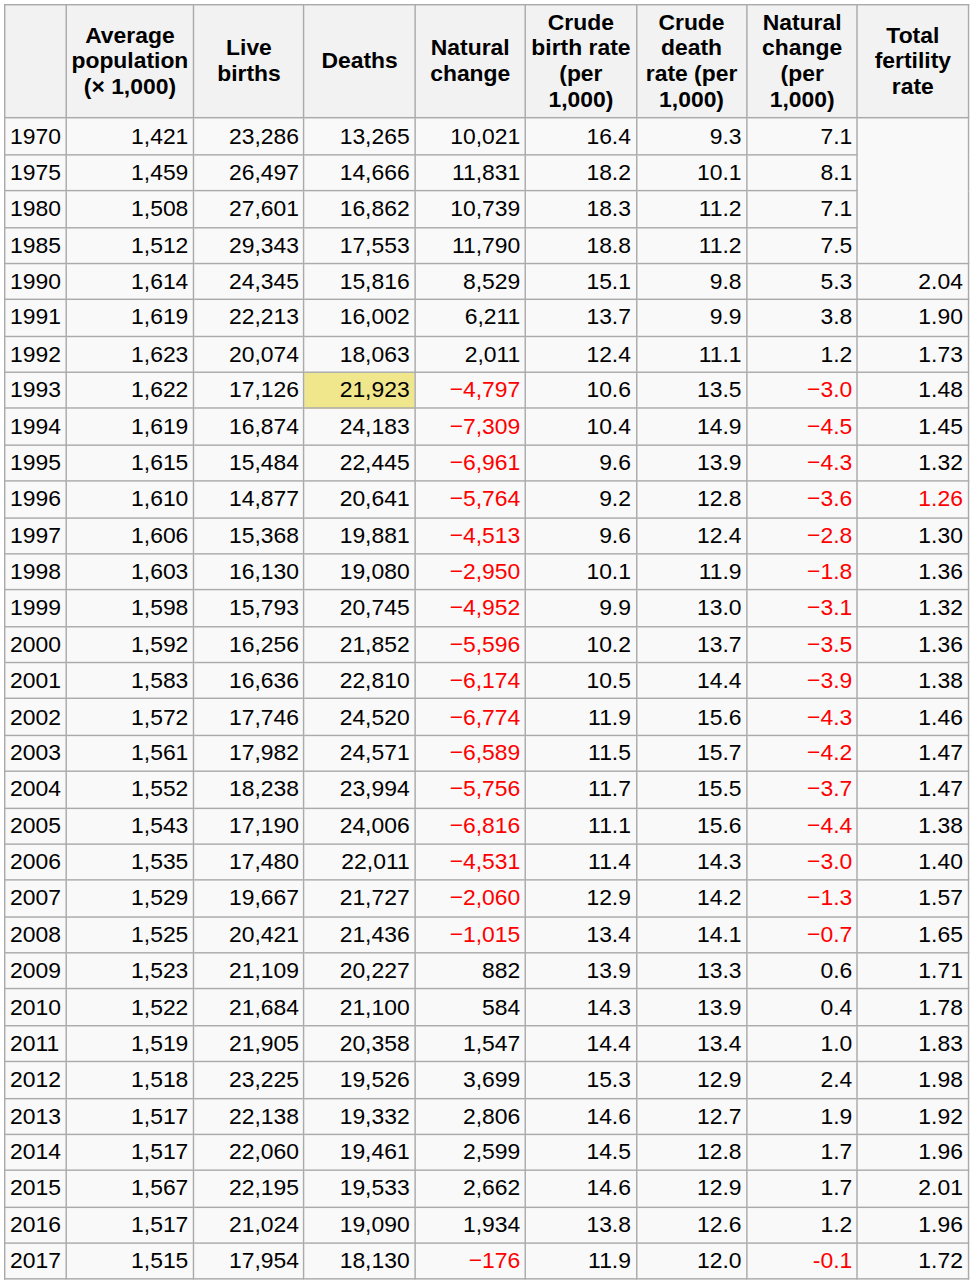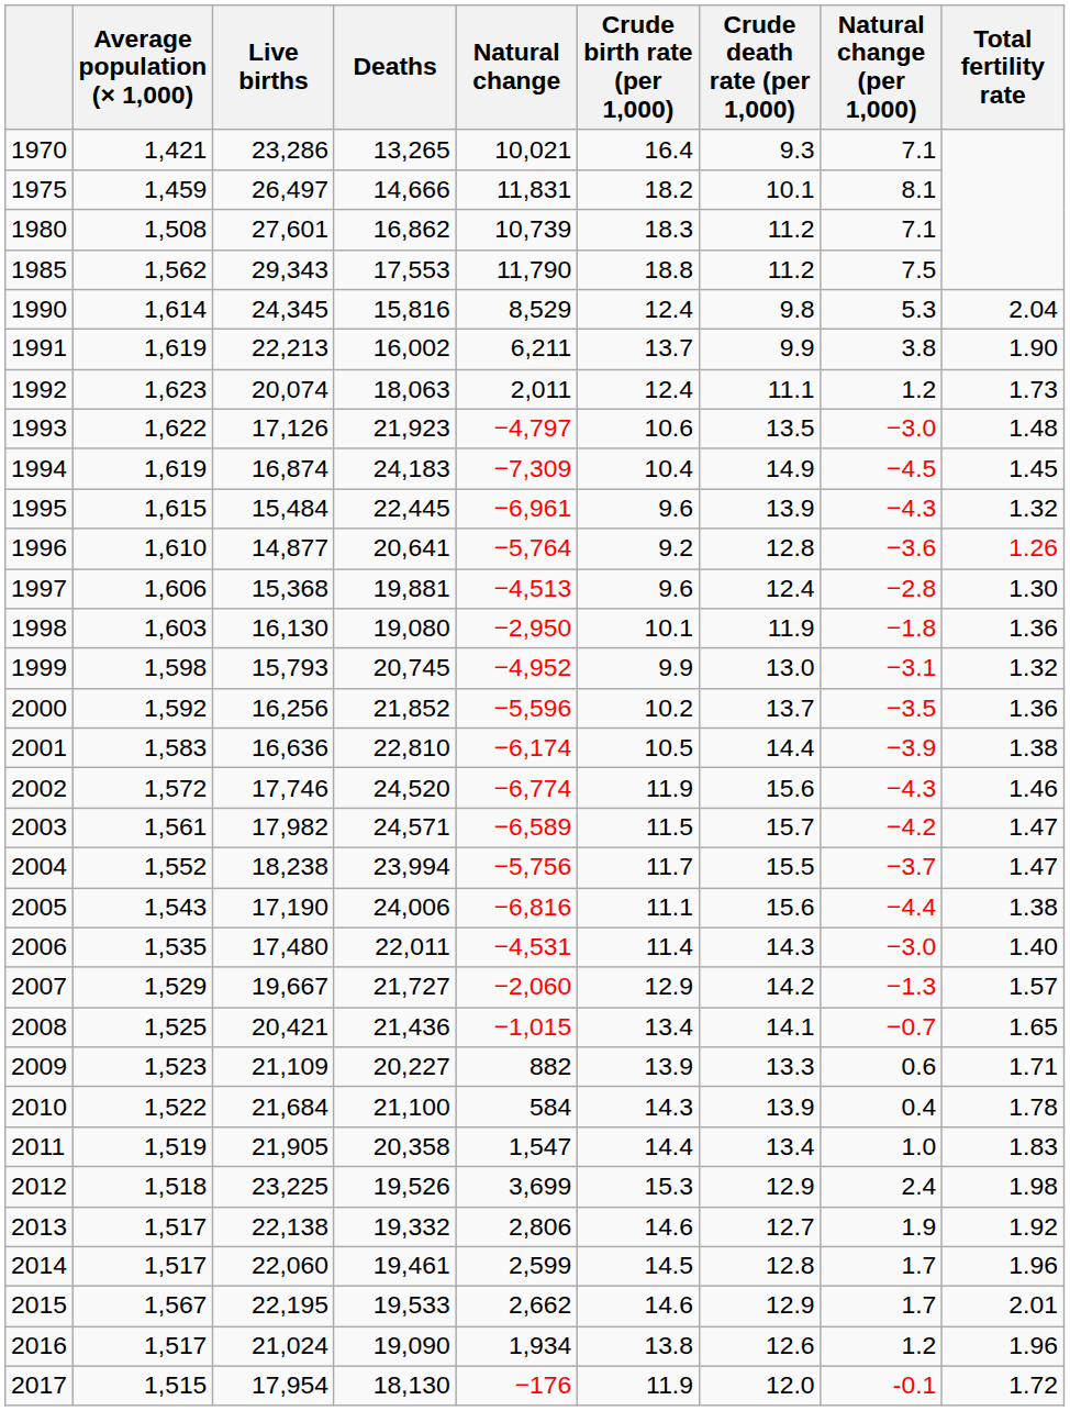 <table class="wikitable">
 <tr>
 <th></th>
 <th width="70pt">Average population (× 1,000)</th>
 <th width="70pt">Live births</th>
 <th width="70pt">Deaths</th>
 <th width="70pt">Natural change</th>
 <th width="70pt">Crude birth rate (per 1,000)</th>
 <th width="70pt">Crude death rate (per 1,000)</th>
 <th width="70pt">Natural change (per 1,000)</th>
 <th width="70pt">Total fertility rate</th>
 </tr>
 <tr>
 <td>1970</td>
 <td align="right">1,421</td>
 <td align="right">23,286</td>
 <td align="right">13,265</td>
 <td align="right">10,021</td>
 <td align="right">16.4</td>
 <td align="right">9.3</td>
 <td align="right">7.1</td>
 </tr>
 <tr>
 <td>1975</td>
 <td align="right">1,459</td>
 <td align="right">26,497</td>
 <td align="right">14,666</td>
 <td align="right">11,831</td>
 <td align="right">18.2</td>
 <td align="right">10.1</td>
 <td align="right">8.1</td>
 </tr>
 <tr>
 <td>1980</td>
 <td align="right">1,508</td>
 <td align="right">27,601</td>
 <td align="right">16,862</td>
 <td align="right">10,739</td>
 <td align="right">18.3</td>
 <td align="right">11.2</td>
 <td align="right">7.1</td>
 </tr>
 <tr>
 <td>1985</td>
-<td align="right">1,512</td>
+<td align="right">1,562</td>
 <td align="right">29,343</td>
 <td align="right">17,553</td>
 <td align="right">11,790</td>
 <td align="right">18.8</td>
 <td align="right">11.2</td>
 <td align="right">7.5</td>
 </tr>
 <tr>
 <td>1990</td>
 <td align="right">1,614</td>
 <td align="right">24,345</td>
 <td align="right">15,816</td>
 <td align="right">8,529</td>
-<td align="right">15.1</td>
+<td align="right">12.4</td>
 <td align="right">9.8</td>
 <td align="right">5.3</td>
 <td align="right">2.04</td>
 </tr>
 <tr>
 <td>1991</td>
 <td align="right">1,619</td>
 <td align="right">22,213</td>
 <td align="right">16,002</td>
 <td align="right">6,211</td>
 <td align="right">13.7</td>
 <td align="right">9.9</td>
 <td align="right">3.8</td>
 <td align="right">1.90</td>
 </tr>
 <tr>
 <td>1992</td>
 <td align="right">1,623</td>
 <td align="right">20,074</td>
 <td align="right">18,063</td>
 <td align="right">2,011</td>
 <td align="right">12.4</td>
 <td align="right">11.1</td>
 <td align="right">1.2</td>
 <td align="right">1.73</td>
 </tr>
 <tr>
 <td>1993</td>
 <td align="right">1,622</td>
 <td align="right">17,126</td>
-<td align="right" style="background: khaki;">21,923</td>
+<td align="right">21,923</td>
 <td align="right" style="color: red">−4,797</td>
 <td align="right">10.6</td>
 <td align="right">13.5</td>
 <td align="right" style="color: red">−3.0</td>
 <td align="right">1.48</td>
 </tr>
 <tr>
 <td>1994</td>
 <td align="right">1,619</td>
 <td align="right">16,874</td>
 <td align="right">24,183</td>
 <td align="right" style="color: red">−7,309</td>
 <td align="right">10.4</td>
 <td align="right">14.9</td>
 <td align="right" style="color: red">−4.5</td>
 <td align="right">1.45</td>
 </tr>
 <tr>
 <td>1995</td>
 <td align="right">1,615</td>
 <td align="right">15,484</td>
 <td align="right">22,445</td>
 <td align="right" style="color: red">−6,961</td>
 <td align="right">9.6</td>
 <td align="right">13.9</td>
 <td align="right" style="color: red">−4.3</td>
 <td align="right">1.32</td>
 </tr>
 <tr>
 <td>1996</td>
 <td align="right">1,610</td>
 <td align="right">14,877</td>
 <td align="right">20,641</td>
 <td align="right" style="color: red">−5,764</td>
 <td align="right">9.2</td>
 <td align="right">12.8</td>
 <td align="right" style="color: red">−3.6</td>
 <td align="right" style="color: red">1.26</td>
 </tr>
 <tr>
 <td>1997</td>
 <td align="right">1,606</td>
 <td align="right">15,368</td>
 <td align="right">19,881</td>
 <td align="right" style="color: red">−4,513</td>
 <td align="right">9.6</td>
 <td align="right">12.4</td>
 <td align="right" style="color: red">−2.8</td>
 <td align="right">1.30</td>
 </tr>
 <tr>
 <td>1998</td>
 <td align="right">1,603</td>
 <td align="right">16,130</td>
 <td align="right">19,080</td>
 <td align="right" style="color: red">−2,950</td>
 <td align="right">10.1</td>
 <td align="right">11.9</td>
 <td align="right" style="color: red">−1.8</td>
 <td align="right">1.36</td>
 </tr>
 <tr>
 <td>1999</td>
 <td align="right">1,598</td>
 <td align="right">15,793</td>
 <td align="right">20,745</td>
 <td align="right" style="color: red">−4,952</td>
 <td align="right">9.9</td>
 <td align="right">13.0</td>
 <td align="right" style="color: red">−3.1</td>
 <td align="right">1.32</td>
 </tr>
 <tr>
 <td>2000</td>
 <td align="right">1,592</td>
 <td align="right">16,256</td>
 <td align="right">21,852</td>
 <td align="right" style="color: red">−5,596</td>
 <td align="right">10.2</td>
 <td align="right">13.7</td>
 <td align="right" style="color: red">−3.5</td>
 <td align="right">1.36</td>
 </tr>
 <tr>
 <td>2001</td>
 <td align="right">1,583</td>
 <td align="right">16,636</td>
 <td align="right">22,810</td>
 <td align="right" style="color: red">−6,174</td>
 <td align="right">10.5</td>
 <td align="right">14.4</td>
 <td align="right" style="color: red">−3.9</td>
 <td align="right">1.38</td>
 </tr>
 <tr>
 <td>2002</td>
 <td align="right">1,572</td>
 <td align="right">17,746</td>
 <td align="right">24,520</td>
 <td align="right" style="color: red">−6,774</td>
 <td align="right">11.9</td>
 <td align="right">15.6</td>
 <td align="right" style="color: red">−4.3</td>
 <td align="right">1.46</td>
 </tr>
 <tr>
 <td>2003</td>
 <td align="right">1,561</td>
 <td align="right">17,982</td>
 <td align="right">24,571</td>
 <td align="right" style="color: red">−6,589</td>
 <td align="right">11.5</td>
 <td align="right">15.7</td>
 <td align="right" style="color: red">−4.2</td>
 <td align="right">1.47</td>
 </tr>
 <tr>
 <td>2004</td>
 <td align="right">1,552</td>
 <td align="right">18,238</td>
 <td align="right">23,994</td>
 <td align="right" style="color: red">−5,756</td>
 <td align="right">11.7</td>
 <td align="right">15.5</td>
 <td align="right" style="color: red">−3.7</td>
 <td align="right">1.47</td>
 </tr>
 <tr>
 <td>2005</td>
 <td align="right">1,543</td>
 <td align="right">17,190</td>
 <td align="right">24,006</td>
 <td align="right" style="color: red">−6,816</td>
 <td align="right">11.1</td>
 <td align="right">15.6</td>
 <td align="right" style="color: red">−4.4</td>
 <td align="right">1.38</td>
 </tr>
 <tr>
 <td>2006</td>
 <td align="right">1,535</td>
 <td align="right">17,480</td>
 <td align="right">22,011</td>
 <td align="right" style="color: red">−4,531</td>
 <td align="right">11.4</td>
 <td align="right">14.3</td>
 <td align="right" style="color: red">−3.0</td>
 <td align="right">1.40</td>
 </tr>
 <tr>
 <td>2007</td>
 <td align="right">1,529</td>
 <td align="right">19,667</td>
 <td align="right">21,727</td>
 <td align="right" style="color: red">−2,060</td>
 <td align="right">12.9</td>
 <td align="right">14.2</td>
 <td align="right" style="color: red">−1.3</td>
 <td align="right">1.57</td>
 </tr>
 <tr>
 <td>2008</td>
 <td align="right">1,525</td>
 <td align="right">20,421</td>
 <td align="right">21,436</td>
 <td align="right" style="color: red">−1,015</td>
 <td align="right">13.4</td>
 <td align="right">14.1</td>
 <td align="right" style="color: red">−0.7</td>
 <td align="right">1.65</td>
 </tr>
 <tr>
 <td>2009</td>
 <td align="right">1,523</td>
 <td align="right">21,109</td>
 <td align="right">20,227</td>
 <td align="right">882</td>
 <td align="right">13.9</td>
 <td align="right">13.3</td>
 <td align="right">0.6</td>
 <td align="right">1.71</td>
 </tr>
 <tr>
 <td>2010</td>
 <td align="right">1,522</td>
 <td align="right">21,684</td>
 <td align="right">21,100</td>
 <td align="right">584</td>
 <td align="right">14.3</td>
 <td align="right">13.9</td>
 <td align="right">0.4</td>
 <td align="right">1.78</td>
 </tr>
 <tr>
 <td>2011</td>
 <td align="right">1,519</td>
 <td align="right">21,905</td>
 <td align="right">20,358</td>
 <td align="right">1,547</td>
 <td align="right">14.4</td>
 <td align="right">13.4</td>
 <td align="right">1.0</td>
 <td align="right">1.83</td>
 </tr>
 <tr>
 <td>2012</td>
 <td align="right">1,518</td>
 <td align="right">23,225</td>
 <td align="right">19,526</td>
 <td align="right">3,699</td>
 <td align="right">15.3</td>
 <td align="right">12.9</td>
 <td align="right">2.4</td>
 <td align="right">1.98</td>
 </tr>
 <tr>
 <td>2013</td>
 <td align="right">1,517</td>
 <td align="right">22,138</td>
 <td align="right">19,332</td>
 <td align="right">2,806</td>
 <td align="right">14.6</td>
 <td align="right">12.7</td>
 <td align="right">1.9</td>
 <td align="right">1.92</td>
 </tr>
 <tr>
 <td>2014</td>
 <td align="right">1,517</td>
 <td align="right">22,060</td>
 <td align="right">19,461</td>
 <td align="right">2,599</td>
 <td align="right">14.5</td>
 <td align="right">12.8</td>
 <td align="right">1.7</td>
 <td align="right">1.96</td>
 </tr>
 <tr>
 <td>2015</td>
 <td align="right">1,567</td>
 <td align="right">22,195</td>
 <td align="right">19,533</td>
 <td align="right">2,662</td>
 <td align="right">14.6</td>
 <td align="right">12.9</td>
 <td align="right">1.7</td>
 <td align="right">2.01</td>
 </tr>
 <tr>
 <td>2016</td>
 <td align="right">1,517</td>
 <td align="right">21,024</td>
 <td align="right">19,090</td>
 <td align="right">1,934</td>
 <td align="right">13.8</td>
 <td align="right">12.6</td>
 <td align="right">1.2</td>
 <td align="right">1.96</td>
 </tr>
 <tr>
 <td>2017</td>
 <td align="right">1,515</td>
 <td align="right">17,954</td>
 <td align="right">18,130</td>
 <td align="right" style="color: red">−176</td>
 <td align="right">11.9</td>
 <td align="right">12.0</td>
 <td align="right" style="color: red">-0.1</td>
 <td align="right">1.72</td>
 </tr>
 </table>
